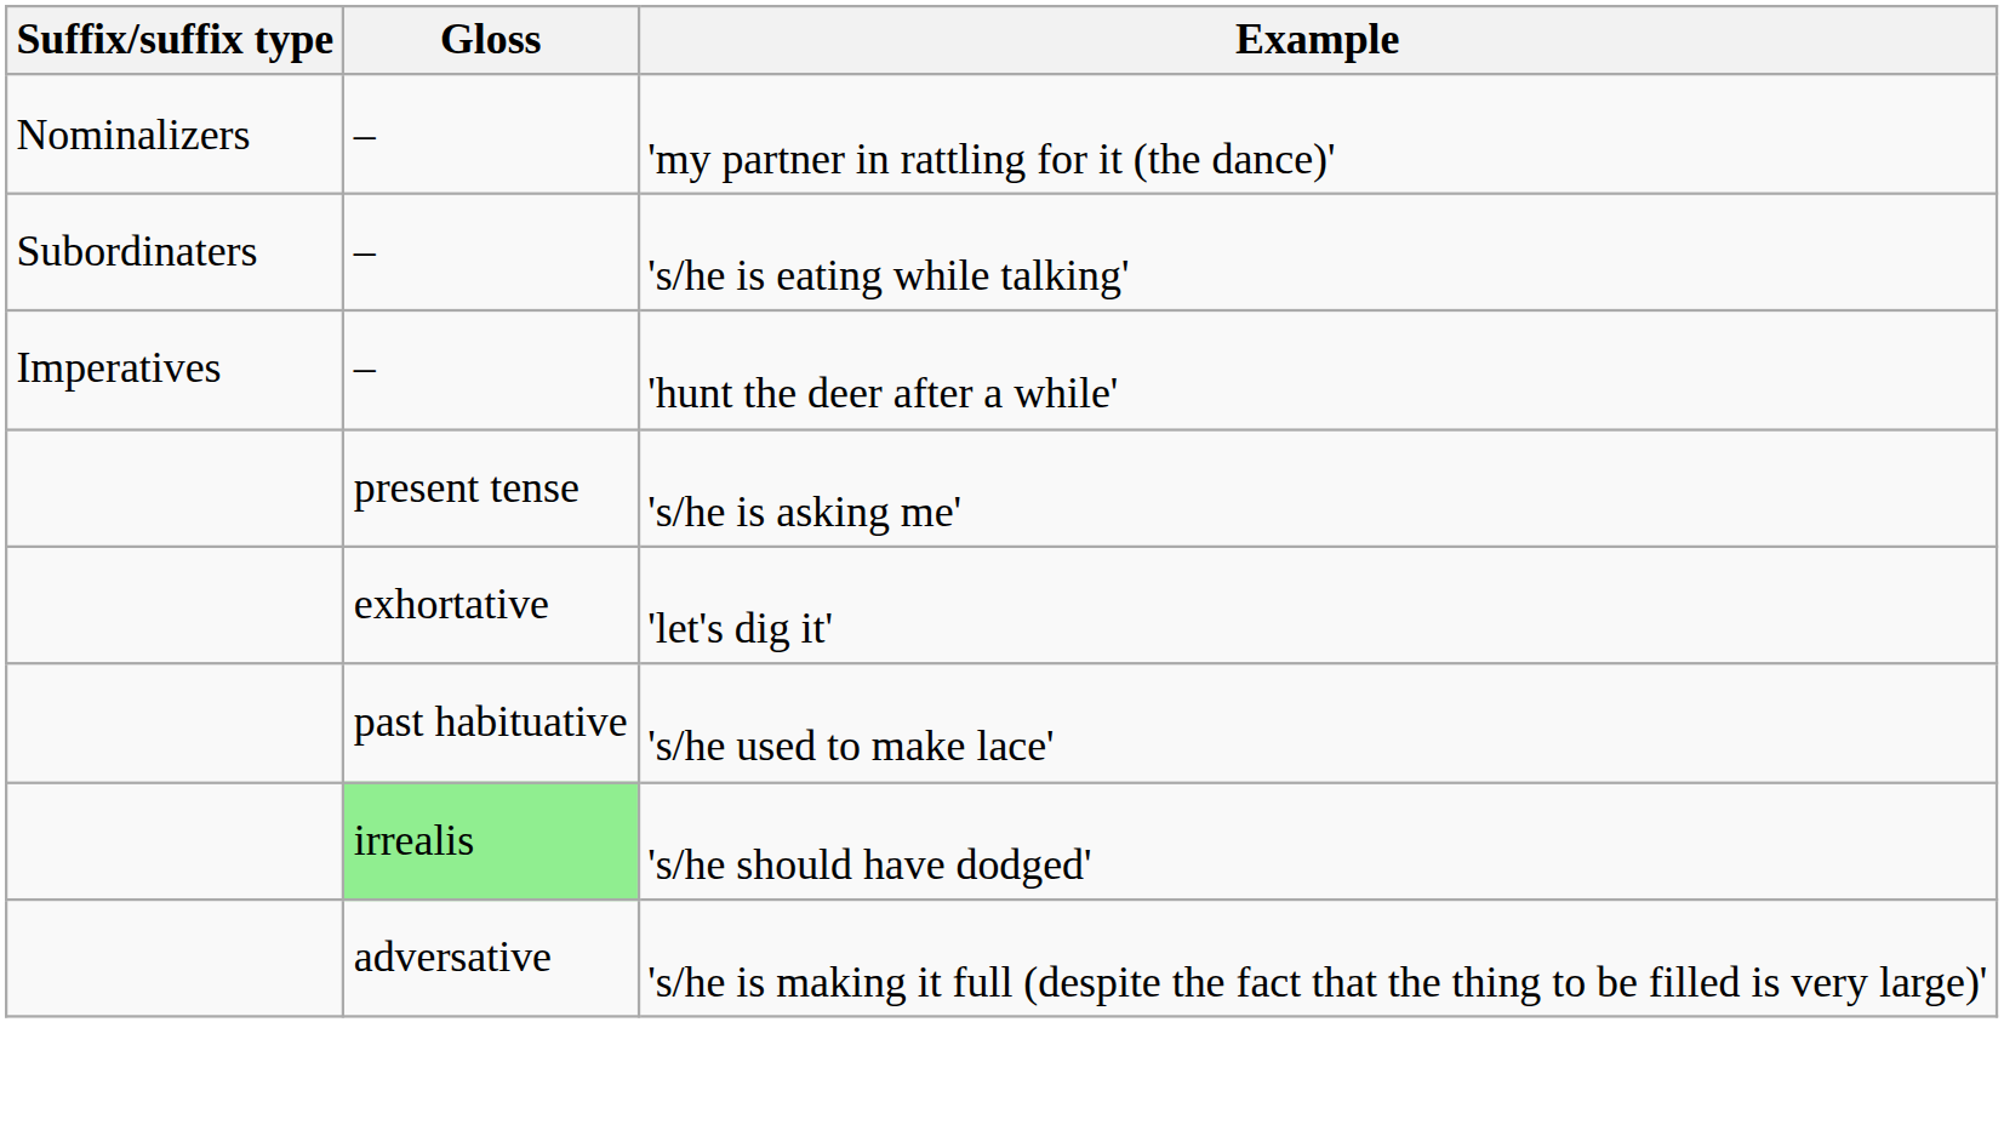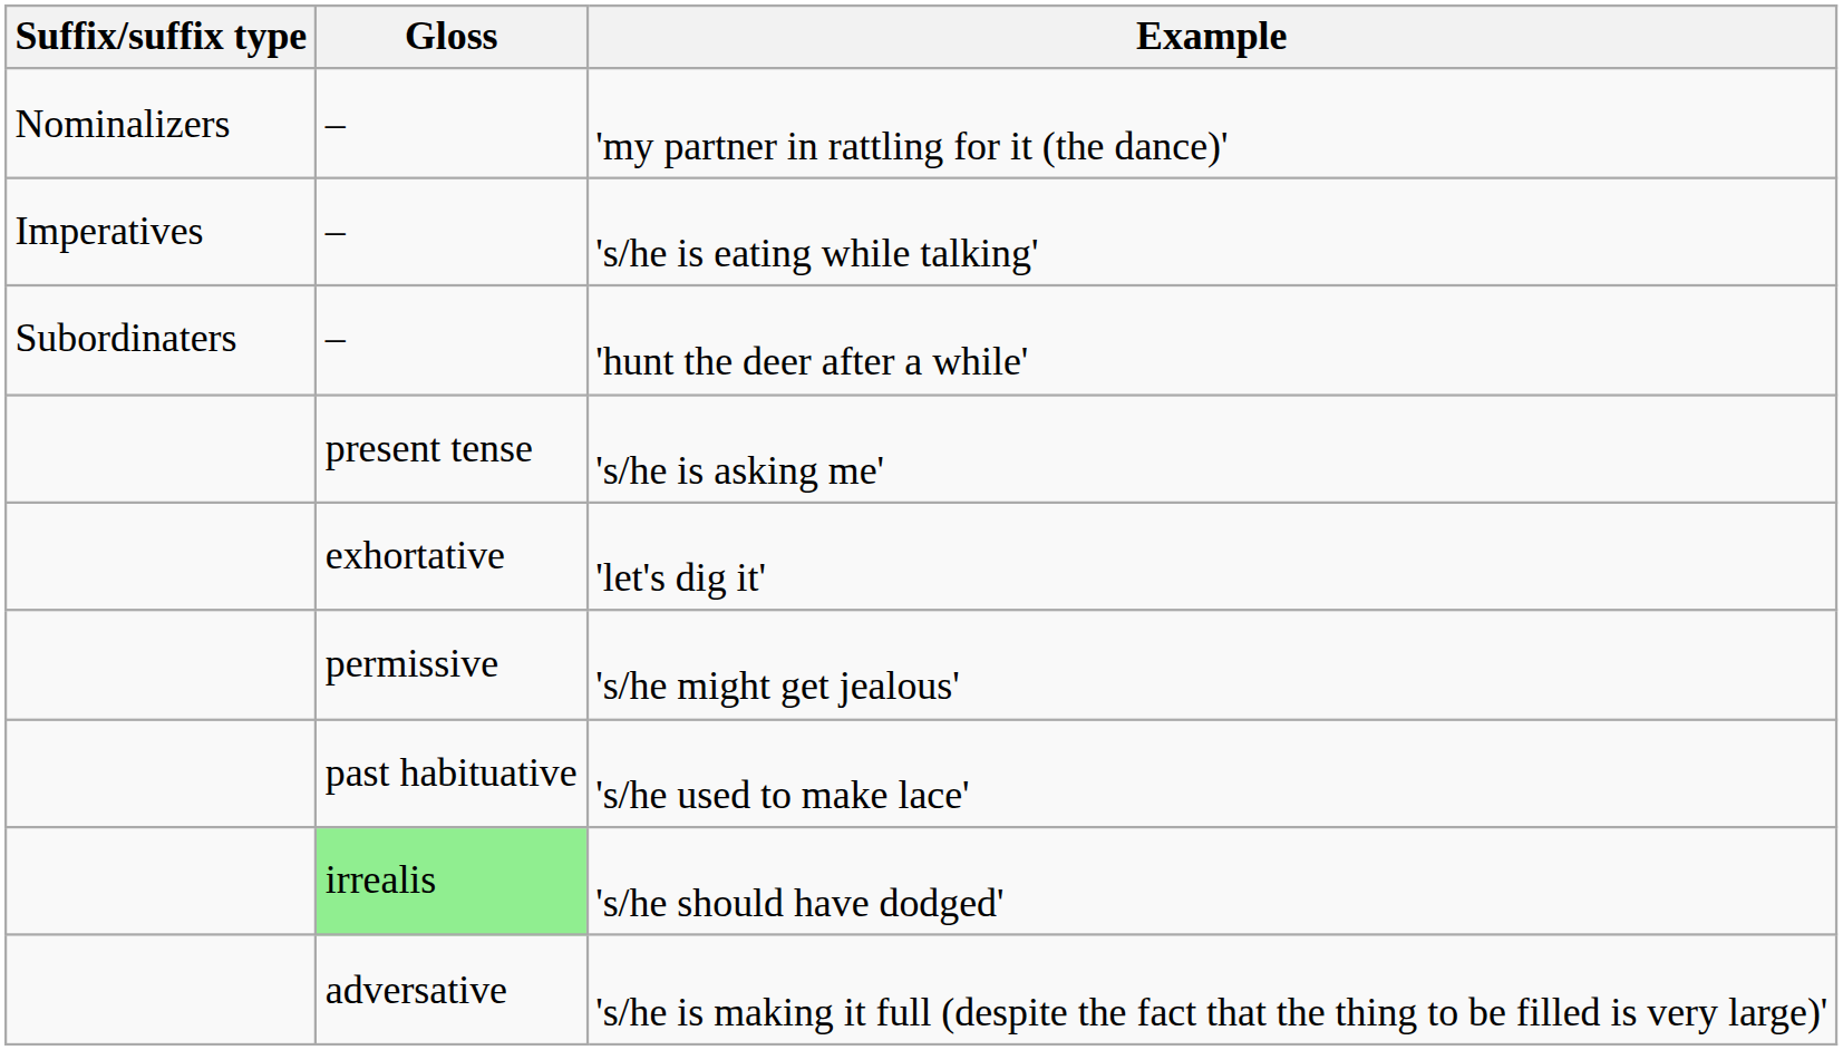 <table class=wikitable>
 <tr>
 <th>Suffix/suffix type</th>
 <th>Gloss</th>
 <th>Example</th>
 </tr>
 <tr>
 <td>Nominalizers</td>
 <td>–</td>
 <td><br>'my partner in rattling for it (the dance)'</td>
 </tr>
 <tr>
-<td>Subordinaters</td>
+<td>Imperatives</td>
 <td>–</td>
 <td><br>'s/he is eating while talking'</td>
 </tr>
 <tr>
-<td>Imperatives</td>
+<td>Subordinaters</td>
 <td>–</td>
 <td><br>'hunt the deer after a while'</td>
 </tr>
 <tr>
 <td></td>
 <td>present tense</td>
 <td><br>'s/he is asking me'</td>
 </tr>
 <tr>
 <td></td>
 <td>exhortative</td>
 <td><br>'let's dig it'</td>
+</tr>
+<tr>
+<td></td>
+<td>permissive</td>
+<td><br>'s/he might get jealous'</td>
 </tr>
 <tr>
 <td></td>
 <td>past habituative</td>
 <td><br>'s/he used to make lace'</td>
 </tr>
 <tr>
 <td></td>
 <td style="background: lightgreen;">irrealis</td>
 <td><br>'s/he should have dodged'</td>
 </tr>
 <tr>
 <td></td>
 <td>adversative</td>
 <td><br>'s/he is making it full (despite the fact that the thing to be filled is very large)'</td>
 </tr>
 </table>
